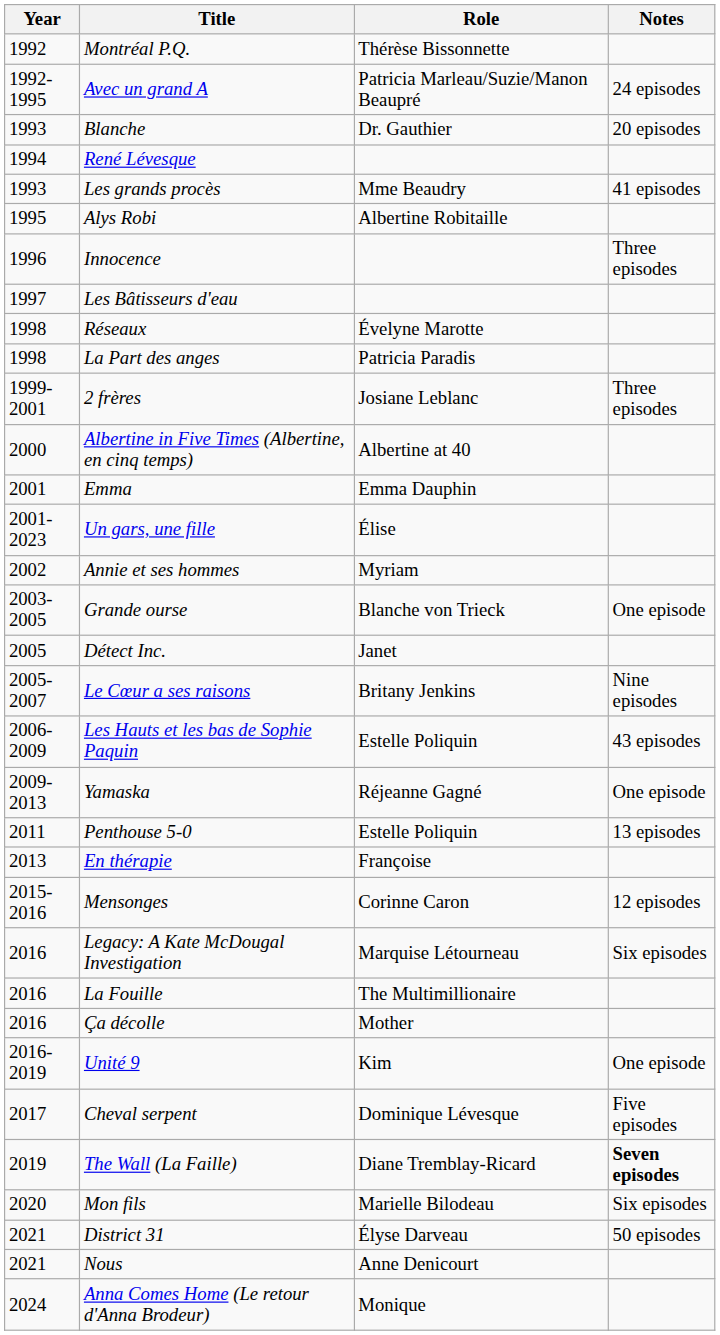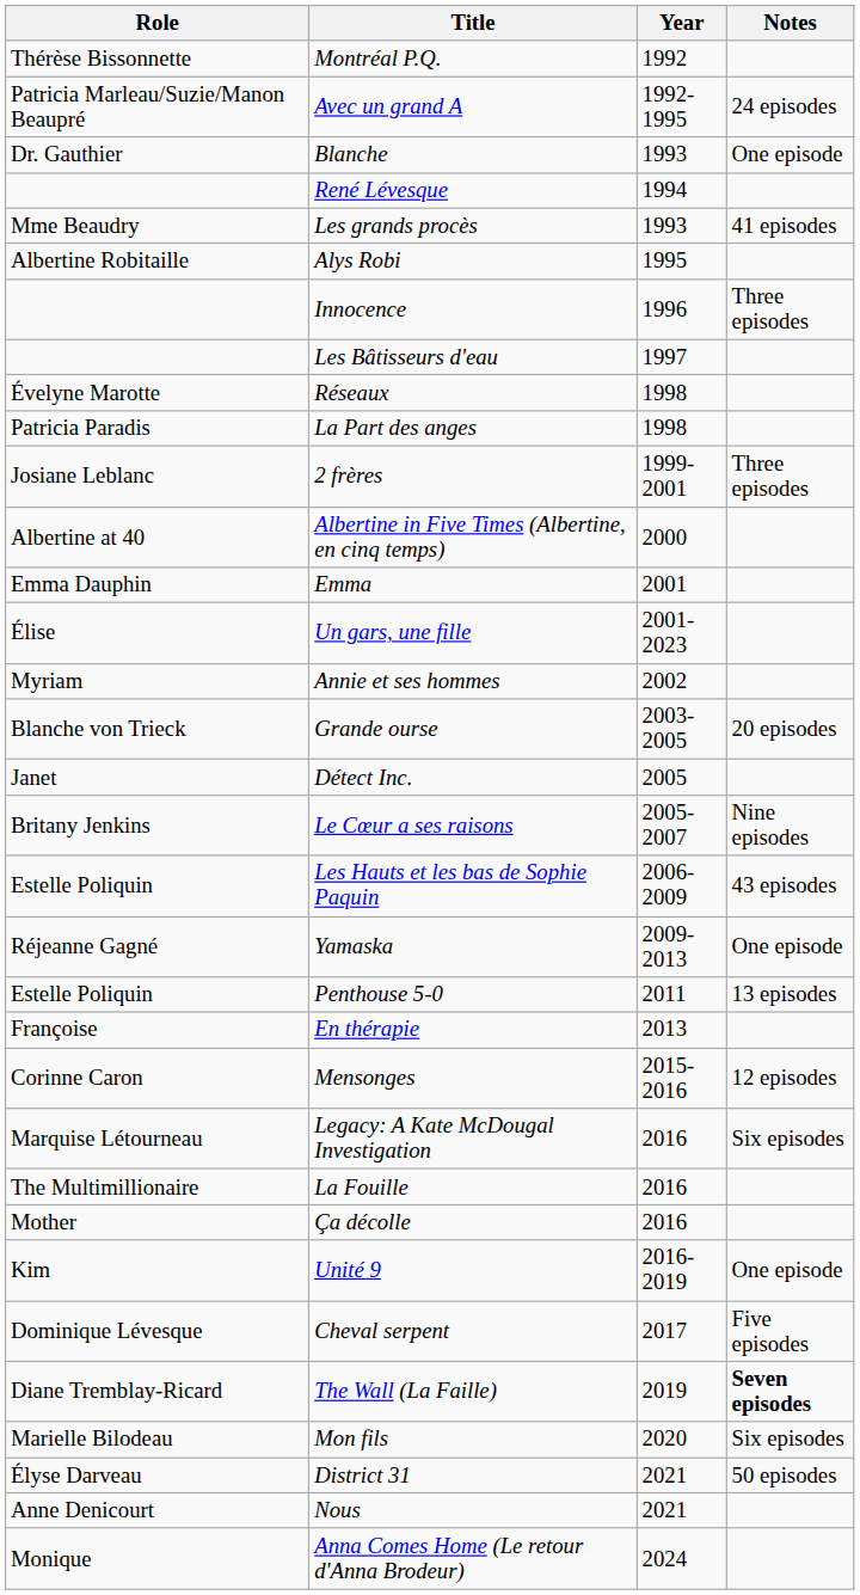 <table class="wikitable">
 <tr>
+<th>Role</th>
+<th>Title</th>
 <th>Year</th>
-<th>Title</th>
-<th>Role</th>
 <th>Notes</th>
 </tr>
 <tr>
+<td>Thérèse Bissonnette</td>
+<td><em>Montréal P.Q.</em></td>
 <td>1992</td>
-<td><em>Montréal P.Q.</em></td>
-<td>Thérèse Bissonnette</td>
 <td></td>
 </tr>
 <tr>
+<td>Patricia Marleau/Suzie/Manon Beaupré</td>
+<td><em><a href='#'>Avec un grand A</a></em></td>
 <td>1992-1995</td>
-<td><em><a href='#'>Avec un grand A</a></em></td>
-<td>Patricia Marleau/Suzie/Manon Beaupré</td>
 <td>24 episodes</td>
 </tr>
 <tr>
+<td>Dr. Gauthier</td>
+<td><em>Blanche</em></td>
 <td>1993</td>
-<td><em>Blanche</em></td>
-<td>Dr. Gauthier</td>
+<td>One episode</td>
+</tr>
+<tr>
+<td></td>
+<td><em><a href='#'>René Lévesque</a></em></td>
+<td>1994</td>
+<td></td>
+</tr>
+<tr>
+<td>Mme Beaudry</td>
+<td><em>Les grands procès</em></td>
+<td>1993</td>
+<td>41 episodes</td>
+</tr>
+<tr>
+<td>Albertine Robitaille</td>
+<td><em>Alys Robi</em></td>
+<td>1995</td>
+<td></td>
+</tr>
+<tr>
+<td></td>
+<td><em>Innocence</em></td>
+<td>1996</td>
+<td>Three episodes</td>
+</tr>
+<tr>
+<td></td>
+<td><em>Les Bâtisseurs d'eau</em></td>
+<td>1997</td>
+<td></td>
+</tr>
+<tr>
+<td>Évelyne Marotte</td>
+<td><em>Réseaux</em></td>
+<td>1998</td>
+<td></td>
+</tr>
+<tr>
+<td>Patricia Paradis</td>
+<td><em>La Part des anges</em></td>
+<td>1998</td>
+<td></td>
+</tr>
+<tr>
+<td>Josiane Leblanc</td>
+<td><em>2 frères</em></td>
+<td>1999-2001</td>
+<td>Three episodes</td>
+</tr>
+<tr>
+<td>Albertine at 40</td>
+<td><em><a href='#'>Albertine in Five Times</a> (Albertine, en cinq temps)</em></td>
+<td>2000</td>
+<td></td>
+</tr>
+<tr>
+<td>Emma Dauphin</td>
+<td><em>Emma</em></td>
+<td>2001</td>
+<td></td>
+</tr>
+<tr>
+<td>Élise</td>
+<td><em><a href='#'>Un gars, une fille</a></em></td>
+<td>2001-2023</td>
+<td></td>
+</tr>
+<tr>
+<td>Myriam</td>
+<td><em>Annie et ses hommes</em></td>
+<td>2002</td>
+<td></td>
+</tr>
+<tr>
+<td>Blanche von Trieck</td>
+<td><em>Grande ourse</em></td>
+<td>2003-2005</td>
 <td>20 episodes</td>
 </tr>
 <tr>
-<td>1994</td>
-<td><em><a href='#'>René Lévesque</a></em></td>
-<td></td>
+<td>Janet</td>
+<td><em>Détect Inc.</em></td>
+<td>2005</td>
 <td></td>
 </tr>
 <tr>
-<td>1993</td>
-<td><em>Les grands procès</em></td>
-<td>Mme Beaudry</td>
-<td>41 episodes</td>
+<td>Britany Jenkins</td>
+<td><em><a href='#'>Le Cœur a ses raisons</a></em></td>
+<td>2005-2007</td>
+<td>Nine episodes</td>
 </tr>
 <tr>
-<td>1995</td>
-<td><em>Alys Robi</em></td>
-<td>Albertine Robitaille</td>
+<td>Estelle Poliquin</td>
+<td><em><a href='#'>Les Hauts et les bas de Sophie Paquin</a></em></td>
+<td>2006-2009</td>
+<td>43 episodes</td>
+</tr>
+<tr>
+<td>Réjeanne Gagné</td>
+<td><em>Yamaska</em></td>
+<td>2009-2013</td>
+<td>One episode</td>
+</tr>
+<tr>
+<td>Estelle Poliquin</td>
+<td><em>Penthouse 5-0</em></td>
+<td>2011</td>
+<td>13 episodes</td>
+</tr>
+<tr>
+<td>Françoise</td>
+<td><em><a href='#'>En thérapie</a></em></td>
+<td>2013</td>
 <td></td>
 </tr>
 <tr>
-<td>1996</td>
-<td><em>Innocence</em></td>
-<td></td>
-<td>Three episodes</td>
+<td>Corinne Caron</td>
+<td><em>Mensonges</em></td>
+<td>2015-2016</td>
+<td>12 episodes</td>
 </tr>
 <tr>
-<td>1997</td>
-<td><em>Les Bâtisseurs d'eau</em></td>
-<td></td>
+<td>Marquise Létourneau</td>
+<td><em>Legacy: A Kate McDougal Investigation</em></td>
+<td>2016</td>
+<td>Six episodes</td>
+</tr>
+<tr>
+<td>The Multimillionaire</td>
+<td><em>La Fouille</em></td>
+<td>2016</td>
 <td></td>
 </tr>
 <tr>
-<td>1998</td>
-<td><em>Réseaux</em></td>
-<td>Évelyne Marotte</td>
+<td>Mother</td>
+<td><em>Ça décolle</em></td>
+<td>2016</td>
 <td></td>
 </tr>
 <tr>
-<td>1998</td>
-<td><em>La Part des anges</em></td>
-<td>Patricia Paradis</td>
+<td>Kim</td>
+<td><em><a href='#'>Unité 9</a></em></td>
+<td>2016-2019</td>
+<td>One episode</td>
+</tr>
+<tr>
+<td>Dominique Lévesque</td>
+<td><em>Cheval serpent</em></td>
+<td>2017</td>
+<td>Five episodes</td>
+</tr>
+<tr>
+<td>Diane Tremblay-Ricard</td>
+<td><em><a href='#'>The Wall</a> (La Faille)</em></td>
+<td>2019</td>
+<td><strong>Seven episodes</strong></td>
+</tr>
+<tr>
+<td>Marielle Bilodeau</td>
+<td><em>Mon fils</em></td>
+<td>2020</td>
+<td>Six episodes</td>
+</tr>
+<tr>
+<td>Élyse Darveau</td>
+<td><em>District 31</em></td>
+<td>2021</td>
+<td>50 episodes</td>
+</tr>
+<tr>
+<td>Anne Denicourt</td>
+<td><em>Nous</em></td>
+<td>2021</td>
 <td></td>
 </tr>
 <tr>
-<td>1999-2001</td>
-<td><em>2 frères</em></td>
-<td>Josiane Leblanc</td>
-<td>Three episodes</td>
-</tr>
-<tr>
-<td>2000</td>
-<td><em><a href='#'>Albertine in Five Times</a> (Albertine, en cinq temps)</em></td>
-<td>Albertine at 40</td>
-<td></td>
-</tr>
-<tr>
-<td>2001</td>
-<td><em>Emma</em></td>
-<td>Emma Dauphin</td>
-<td></td>
-</tr>
-<tr>
-<td>2001-2023</td>
-<td><em><a href='#'>Un gars, une fille</a></em></td>
-<td>Élise</td>
-<td></td>
-</tr>
-<tr>
-<td>2002</td>
-<td><em>Annie et ses hommes</em></td>
-<td>Myriam</td>
-<td></td>
-</tr>
-<tr>
-<td>2003-2005</td>
-<td><em>Grande ourse</em></td>
-<td>Blanche von Trieck</td>
-<td>One episode</td>
-</tr>
-<tr>
-<td>2005</td>
-<td><em>Détect Inc.</em></td>
-<td>Janet</td>
-<td></td>
-</tr>
-<tr>
-<td>2005-2007</td>
-<td><em><a href='#'>Le Cœur a ses raisons</a></em></td>
-<td>Britany Jenkins</td>
-<td>Nine episodes</td>
-</tr>
-<tr>
-<td>2006-2009</td>
-<td><em><a href='#'>Les Hauts et les bas de Sophie Paquin</a></em></td>
-<td>Estelle Poliquin</td>
-<td>43 episodes</td>
-</tr>
-<tr>
-<td>2009-2013</td>
-<td><em>Yamaska</em></td>
-<td>Réjeanne Gagné</td>
-<td>One episode</td>
-</tr>
-<tr>
-<td>2011</td>
-<td><em>Penthouse 5-0</em></td>
-<td>Estelle Poliquin</td>
-<td>13 episodes</td>
-</tr>
-<tr>
-<td>2013</td>
-<td><em><a href='#'>En thérapie</a></em></td>
-<td>Françoise</td>
-<td></td>
-</tr>
-<tr>
-<td>2015-2016</td>
-<td><em>Mensonges</em></td>
-<td>Corinne Caron</td>
-<td>12 episodes</td>
-</tr>
-<tr>
-<td>2016</td>
-<td><em>Legacy: A Kate McDougal Investigation</em></td>
-<td>Marquise Létourneau</td>
-<td>Six episodes</td>
-</tr>
-<tr>
-<td>2016</td>
-<td><em>La Fouille</em></td>
-<td>The Multimillionaire</td>
-<td></td>
-</tr>
-<tr>
-<td>2016</td>
-<td><em>Ça décolle</em></td>
-<td>Mother</td>
-<td></td>
-</tr>
-<tr>
-<td>2016-2019</td>
-<td><em><a href='#'>Unité 9</a></em></td>
-<td>Kim</td>
-<td>One episode</td>
-</tr>
-<tr>
-<td>2017</td>
-<td><em>Cheval serpent</em></td>
-<td>Dominique Lévesque</td>
-<td>Five episodes</td>
-</tr>
-<tr>
-<td>2019</td>
-<td><em><a href='#'>The Wall</a> (La Faille)</em></td>
-<td>Diane Tremblay-Ricard</td>
-<td><strong>Seven episodes</strong></td>
-</tr>
-<tr>
-<td>2020</td>
-<td><em>Mon fils</em></td>
-<td>Marielle Bilodeau</td>
-<td>Six episodes</td>
-</tr>
-<tr>
-<td>2021</td>
-<td><em>District 31</em></td>
-<td>Élyse Darveau</td>
-<td>50 episodes</td>
-</tr>
-<tr>
-<td>2021</td>
-<td><em>Nous</em></td>
-<td>Anne Denicourt</td>
-<td></td>
-</tr>
-<tr>
+<td>Monique</td>
+<td><em><a href='#'>Anna Comes Home</a> (Le retour d'Anna Brodeur)</em></td>
 <td>2024</td>
-<td><em><a href='#'>Anna Comes Home</a> (Le retour d'Anna Brodeur)</em></td>
-<td>Monique</td>
 <td></td>
 </tr>
 </table>
